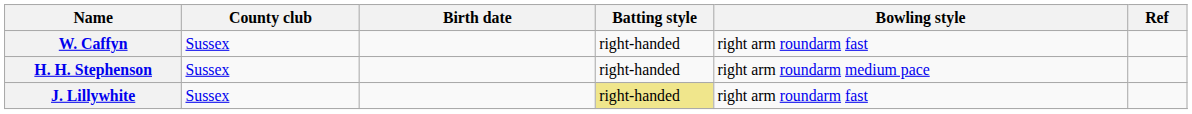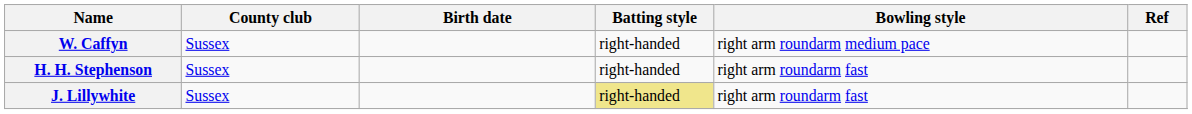 <table class="wikitable plainrowheaders" style="font-size:95%; width:90%;">
 <tr>
 <th scope="col" width="15%">Name</th>
 <th scope="col" width="15%">County club</th>
 <th scope="col" width="20%">Birth date</th>
 <th scope="col" width="10%">Batting style</th>
 <th scope="col" width="35%">Bowling style</th>
 <th scope="col" width="5%">Ref</th>
 </tr>
 <tr>
 <th scope="row"><a href='#'>W. Caffyn</a></th>
 <td><a href='#'>Sussex</a></td>
 <td></td>
 <td>right-handed</td>
-<td>right arm <a href='#'>roundarm</a> <a href='#'>fast</a></td>
+<td>right arm <a href='#'>roundarm</a> <a href='#'>medium pace</a></td>
 <td></td>
 </tr>
 <tr>
 <th scope="row"><a href='#'>H. H. Stephenson</a></th>
 <td><a href='#'>Sussex</a></td>
 <td></td>
 <td>right-handed</td>
-<td>right arm <a href='#'>roundarm</a> <a href='#'>medium pace</a></td>
+<td>right arm <a href='#'>roundarm</a> <a href='#'>fast</a></td>
 <td></td>
 </tr>
 <tr>
 <th scope="row"><a href='#'>J. Lillywhite</a></th>
 <td><a href='#'>Sussex</a></td>
 <td></td>
 <td style="background: khaki;">right-handed</td>
 <td>right arm <a href='#'>roundarm</a> <a href='#'>fast</a></td>
 <td></td>
 </tr>
 <tr>
 </tr>
 </table>
